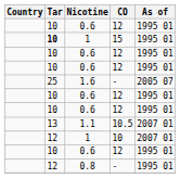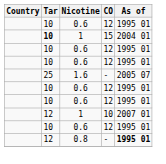 <table class="wikitable sortable">
 <tr>
 <th>Country</th>
 <th>Tar</th>
 <th>Nicotine</th>
 <th>CO</th>
 <th>As of</th>
 </tr>
 <tr>
 <td></td>
 <td>10</td>
 <td align="center">0.6</td>
 <td>12</td>
 <td>1995 01</td>
 </tr>
 <tr>
 <td></td>
 <td><strong>10</strong></td>
 <td align="center">1</td>
 <td>15</td>
-<td>1995 01</td>
+<td>2004 01</td>
 </tr>
 <tr>
 <td></td>
 <td>10</td>
 <td align="center">0.6</td>
 <td>12</td>
 <td>1995 01</td>
 </tr>
 <tr>
 <td></td>
 <td>10</td>
 <td align="center">0.6</td>
 <td>12</td>
 <td>1995 01</td>
 </tr>
 <tr>
 <td></td>
 <td>25</td>
 <td align="center">1.6</td>
 <td>-</td>
 <td>2005 07</td>
 </tr>
 <tr>
 <td></td>
 <td>10</td>
 <td align="center">0.6</td>
 <td>12</td>
 <td>1995 01</td>
 </tr>
 <tr>
 <td></td>
 <td>10</td>
 <td align="center">0.6</td>
 <td>12</td>
 <td>1995 01</td>
 </tr>
 <tr>
 <td></td>
-<td>13</td>
-<td align="center">1.1</td>
-<td>10.5</td>
-<td>2007 01</td>
-</tr>
-<tr>
-<td></td>
 <td>12</td>
 <td align="center">1</td>
 <td>10</td>
 <td>2007 01</td>
 </tr>
 <tr>
 <td></td>
 <td>10</td>
 <td align="center">0.6</td>
 <td>12</td>
 <td>1995 01</td>
 </tr>
 <tr>
 <td></td>
 <td>12</td>
 <td align="center">0.8</td>
 <td>-</td>
-<td>1995 01</td>
+<td><strong>1995 01</strong></td>
 </tr>
 <tr>
 </tr>
 </table>
